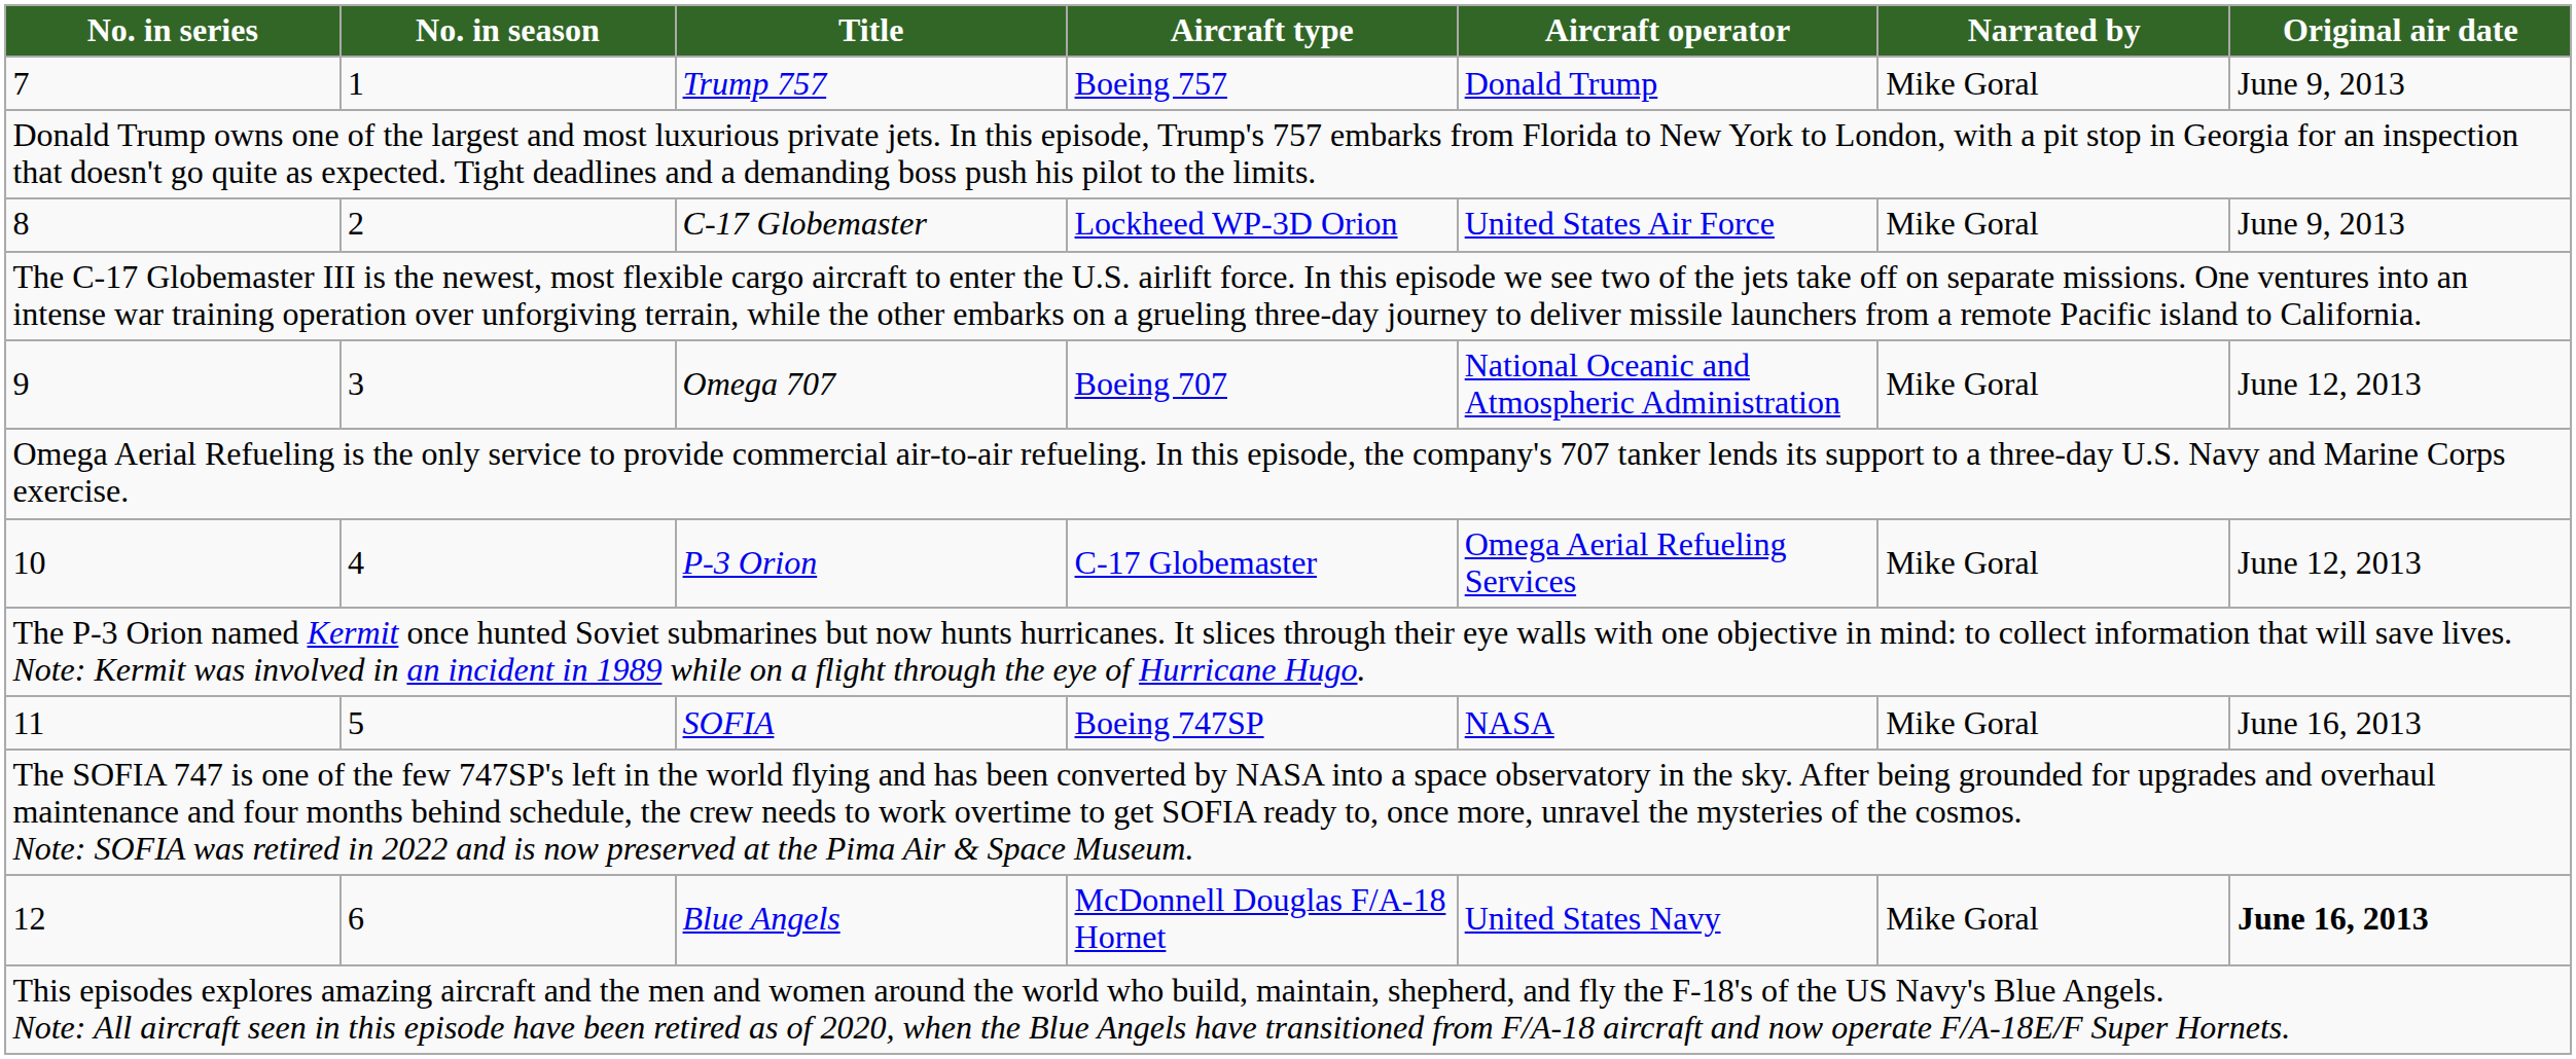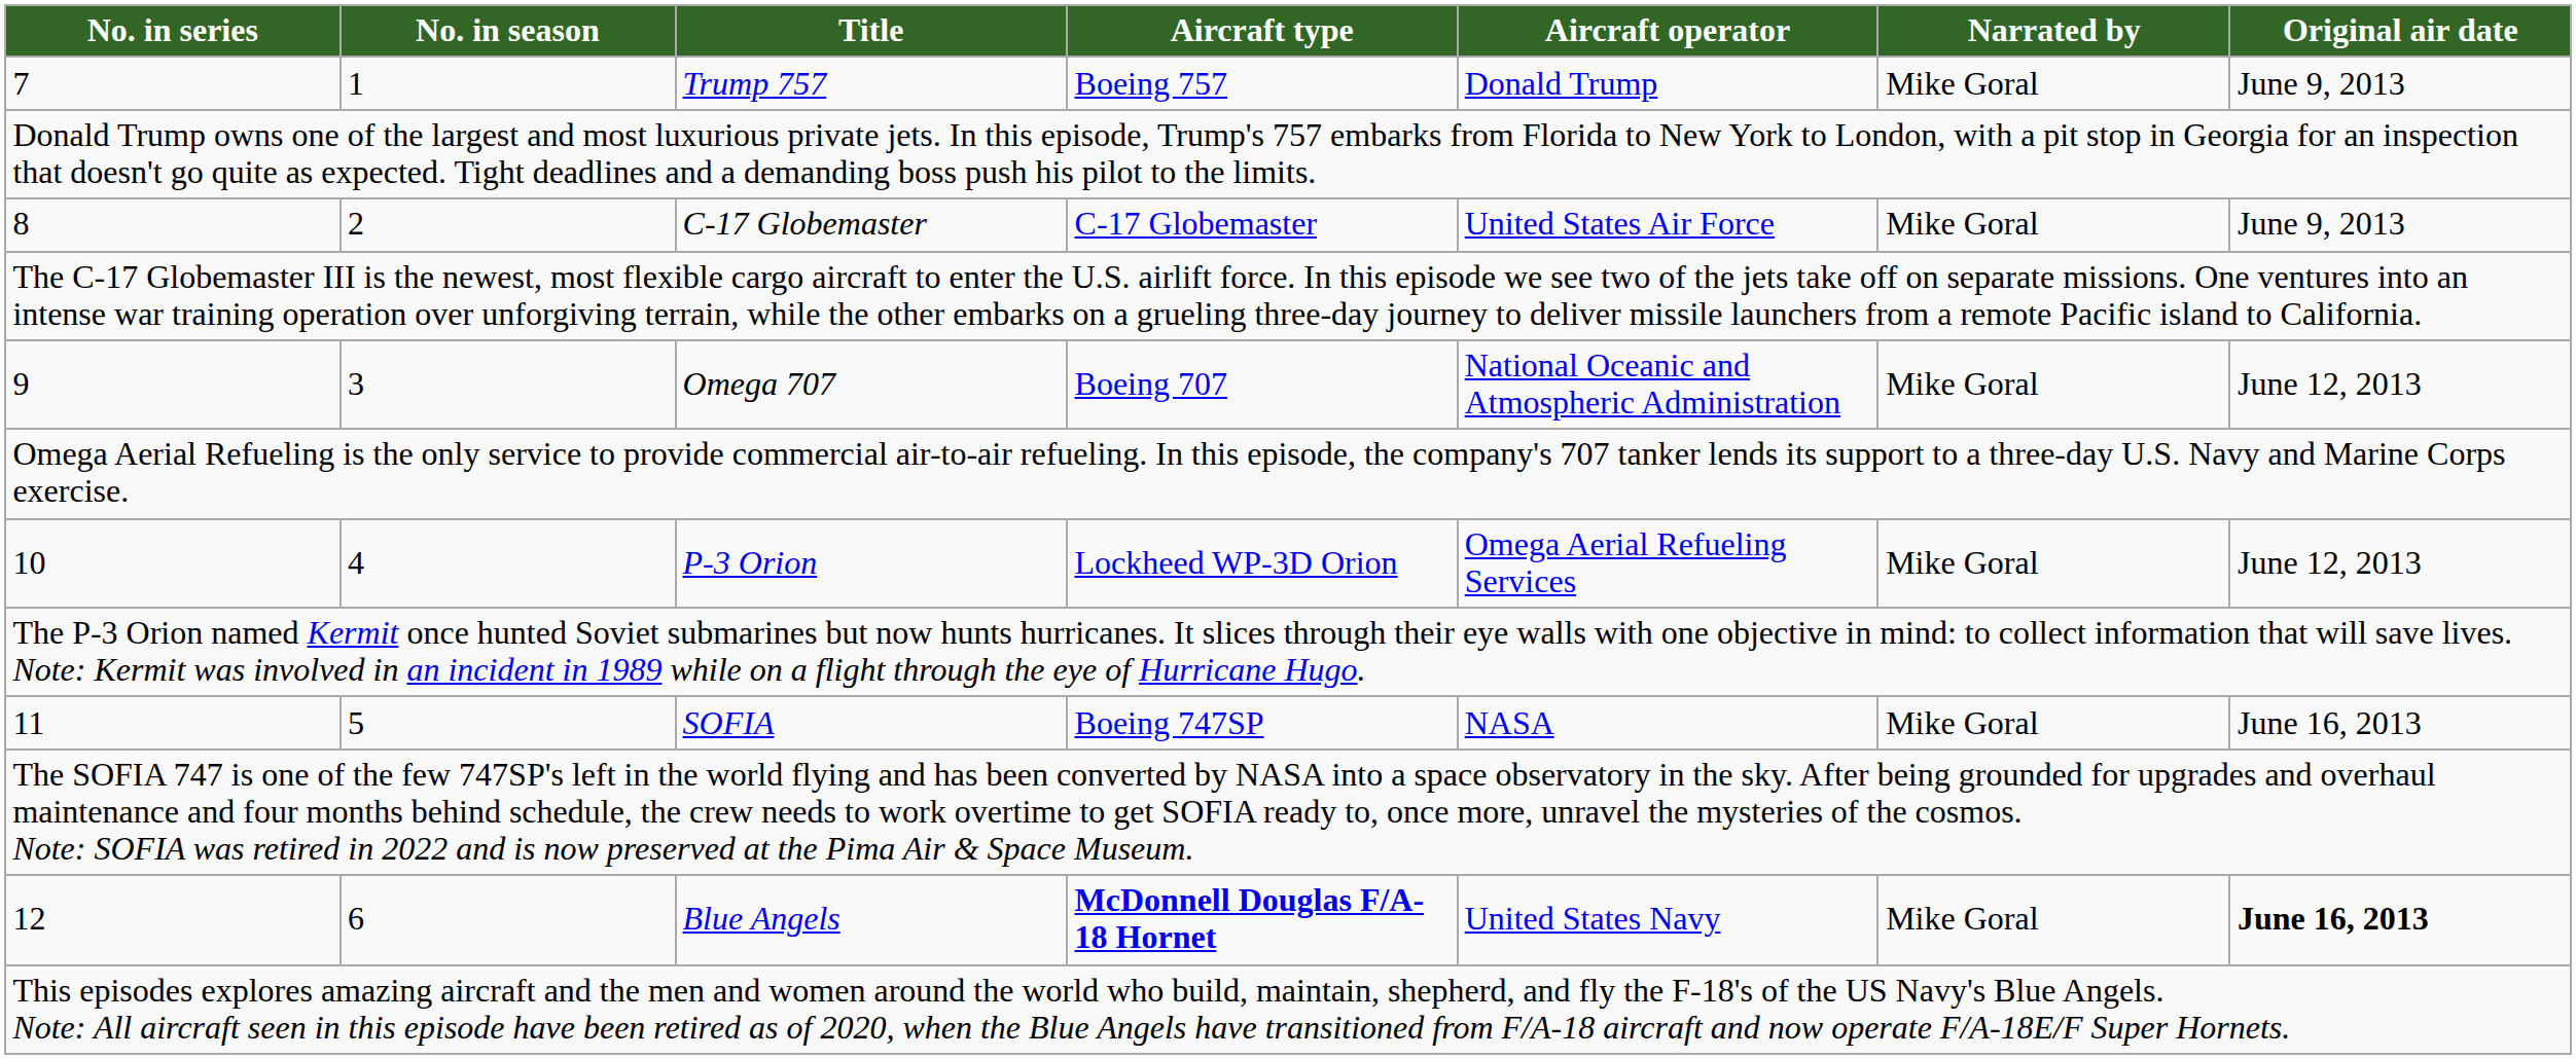 <table class="wikitable">
 <tr>
 <th scope="col" style="background-color: #326626; color: #ffffff;" width="5%">No. in series</th>
 <th scope="col" style="background-color: #326626; color: #ffffff;" width="5%">No. in season</th>
 <th scope="col" style="background-color: #326626; color: #ffffff;" width="5%">Title</th>
 <th scope="col" style="background-color: #326626; color: #ffffff;" width="5%">Aircraft type</th>
 <th scope="col" style="background-color: #326626; color: #ffffff;" width="5%">Aircraft operator</th>
 <th scope="col" style="background-color: #326626; color: #ffffff;" width="5%">Narrated by</th>
 <th scope="col" style="background-color: #326626; color: #ffffff;" width="5%">Original air date</th>
 </tr>
 <tr>
 <td>7</td>
 <td>1</td>
 <td><a href='#'><em>Trump 757</em></a></td>
 <td><a href='#'>Boeing 757</a></td>
 <td><a href='#'>Donald Trump</a></td>
 <td>Mike Goral</td>
 <td>June 9, 2013</td>
 </tr>
 <tr>
 <td colspan="7">Donald Trump owns one of the largest and most luxurious private jets. In this episode, Trump's 757 embarks from Florida to New York to London, with a pit stop in Georgia for an inspection that doesn't go quite as expected. Tight deadlines and a demanding boss push his pilot to the limits.</td>
 </tr>
 <tr>
 <td>8</td>
 <td>2</td>
 <td><em>C-17 Globemaster</em></td>
-<td><a href='#'>Lockheed WP-3D Orion</a></td>
+<td><a href='#'>C-17 Globemaster</a></td>
 <td><a href='#'>United States Air Force</a></td>
 <td>Mike Goral</td>
 <td>June 9, 2013</td>
 </tr>
 <tr>
 <td colspan="7">The C-17 Globemaster III is the newest, most flexible cargo aircraft to enter the U.S. airlift force. In this episode we see two of the jets take off on separate missions. One ventures into an intense war training operation over unforgiving terrain, while the other embarks on a grueling three-day journey to deliver missile launchers from a remote Pacific island to California.</td>
 </tr>
 <tr>
 <td>9</td>
 <td>3</td>
 <td><em>Omega 707</em></td>
 <td><a href='#'>Boeing 707</a></td>
 <td><a href='#'>National Oceanic and Atmospheric Administration</a></td>
 <td>Mike Goral</td>
 <td>June 12, 2013</td>
 </tr>
 <tr>
 <td colspan="7">Omega Aerial Refueling is the only service to provide commercial air-to-air refueling. In this episode, the company's 707 tanker lends its support to a three-day U.S. Navy and Marine Corps exercise.</td>
 </tr>
 <tr>
 <td>10</td>
 <td>4</td>
 <td><a href='#'><em>P-3 Orion</em></a></td>
-<td><a href='#'>C-17 Globemaster</a></td>
+<td><a href='#'>Lockheed WP-3D Orion</a></td>
 <td><a href='#'>Omega Aerial Refueling Services</a></td>
 <td>Mike Goral</td>
 <td>June 12, 2013</td>
 </tr>
 <tr>
 <td colspan="7">The P-3 Orion named <em><a href='#'>Kermit</a></em> once hunted Soviet submarines but now hunts hurricanes. It slices through their eye walls with one objective in mind: to collect information that will save lives.<br><em>Note: Kermit was involved in <a href='#'>an incident in 1989</a> while on a flight through the eye of <a href='#'>Hurricane Hugo</a>.</em></td>
 </tr>
 <tr>
 <td>11</td>
 <td>5</td>
 <td><a href='#'><em>SOFIA</em></a></td>
 <td><a href='#'>Boeing 747SP</a></td>
 <td><a href='#'>NASA</a></td>
 <td>Mike Goral</td>
 <td>June 16, 2013</td>
 </tr>
 <tr>
 <td colspan="7">The SOFIA 747 is one of the few 747SP's left in the world flying and has been converted by NASA into a space observatory in the sky. After being grounded for upgrades and overhaul maintenance and four months behind schedule, the crew needs to work overtime to get SOFIA ready to, once more, unravel the mysteries of the cosmos.<br><em>Note: SOFIA was retired in 2022 and is now preserved at the Pima Air & Space Museum.</em></td>
 </tr>
 <tr>
 <td>12</td>
 <td>6</td>
 <td><em><a href='#'>Blue Angels</a></em></td>
-<td><a href='#'>McDonnell Douglas F/A-18 Hornet</a></td>
+<td><strong><a href='#'>McDonnell Douglas F/A-18 Hornet</a></strong></td>
 <td><a href='#'>United States Navy</a></td>
 <td>Mike Goral</td>
 <td><strong>June 16, 2013</strong></td>
 </tr>
 <tr>
 <td colspan="7">This episodes explores amazing aircraft and the men and women around the world who build, maintain, shepherd, and fly the F-18's of the US Navy's Blue Angels.<br><em>Note: All aircraft seen in this episode have been retired as of 2020, when the Blue Angels have transitioned from F/A-18 aircraft and now operate F/A-18E/F Super Hornets.</em></td>
 </tr>
 </table>
